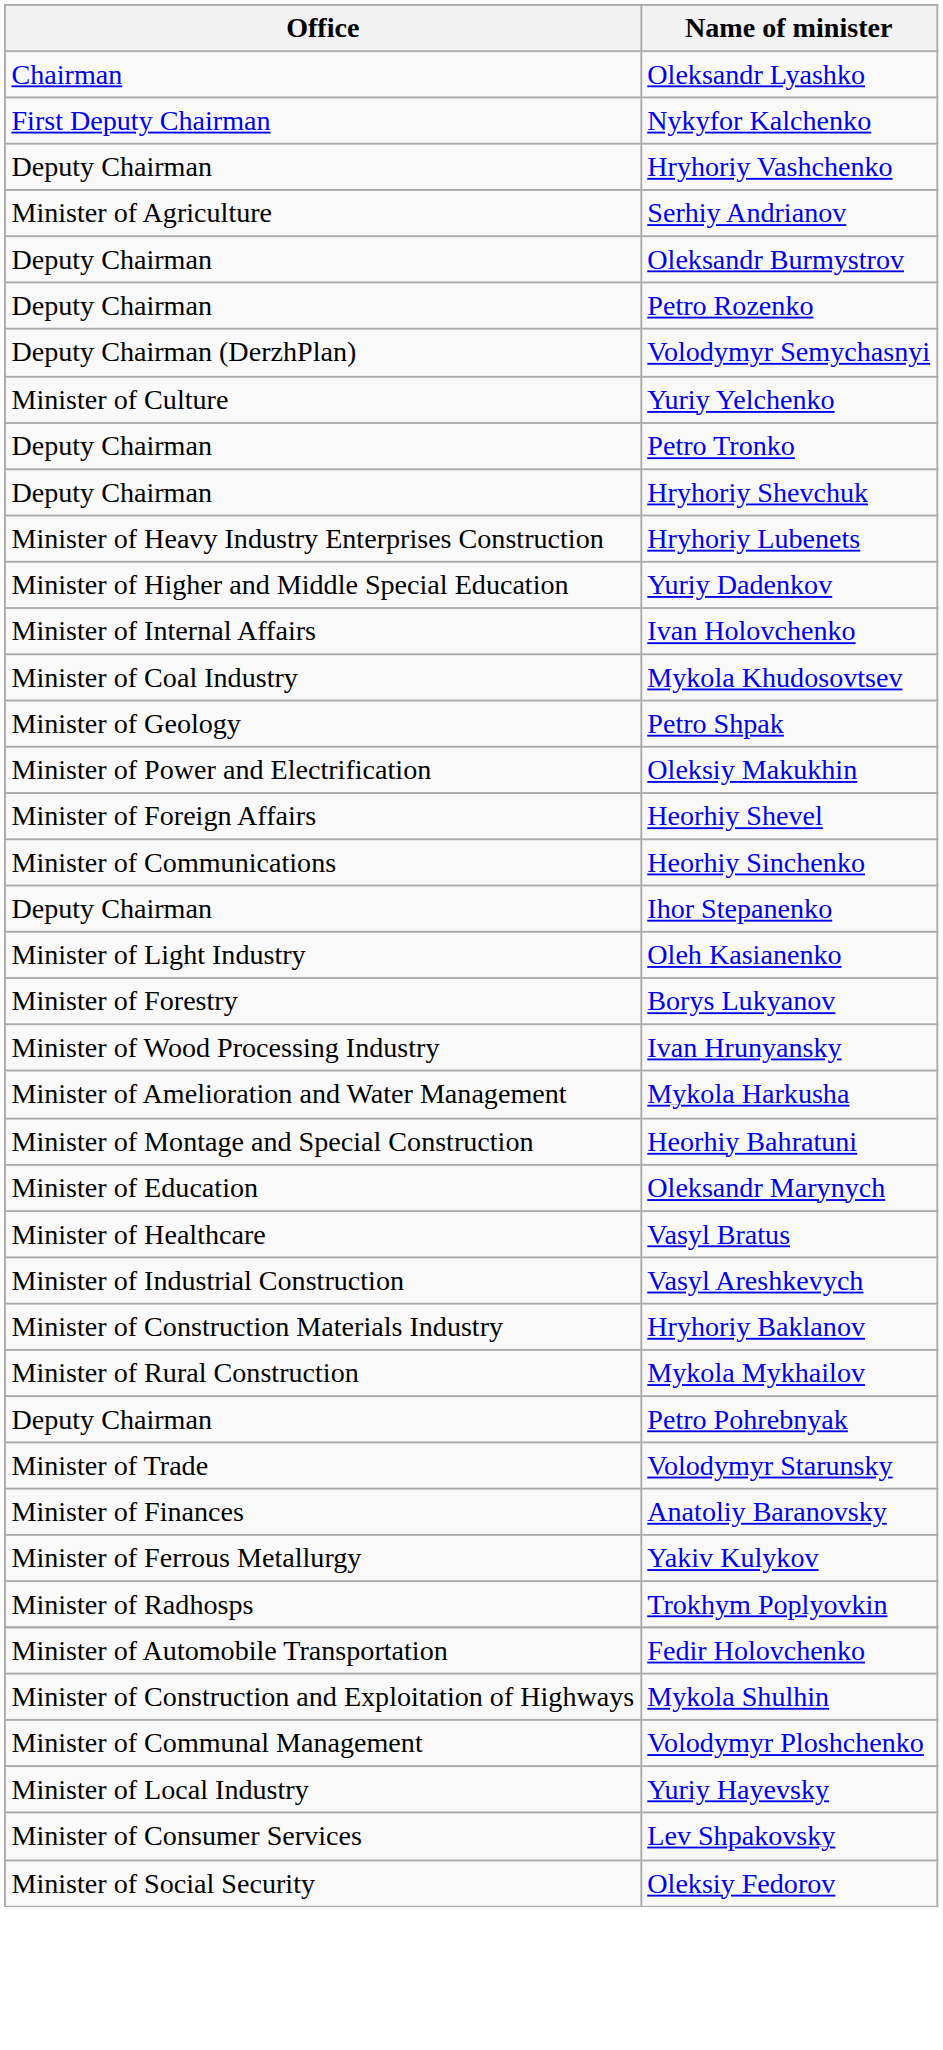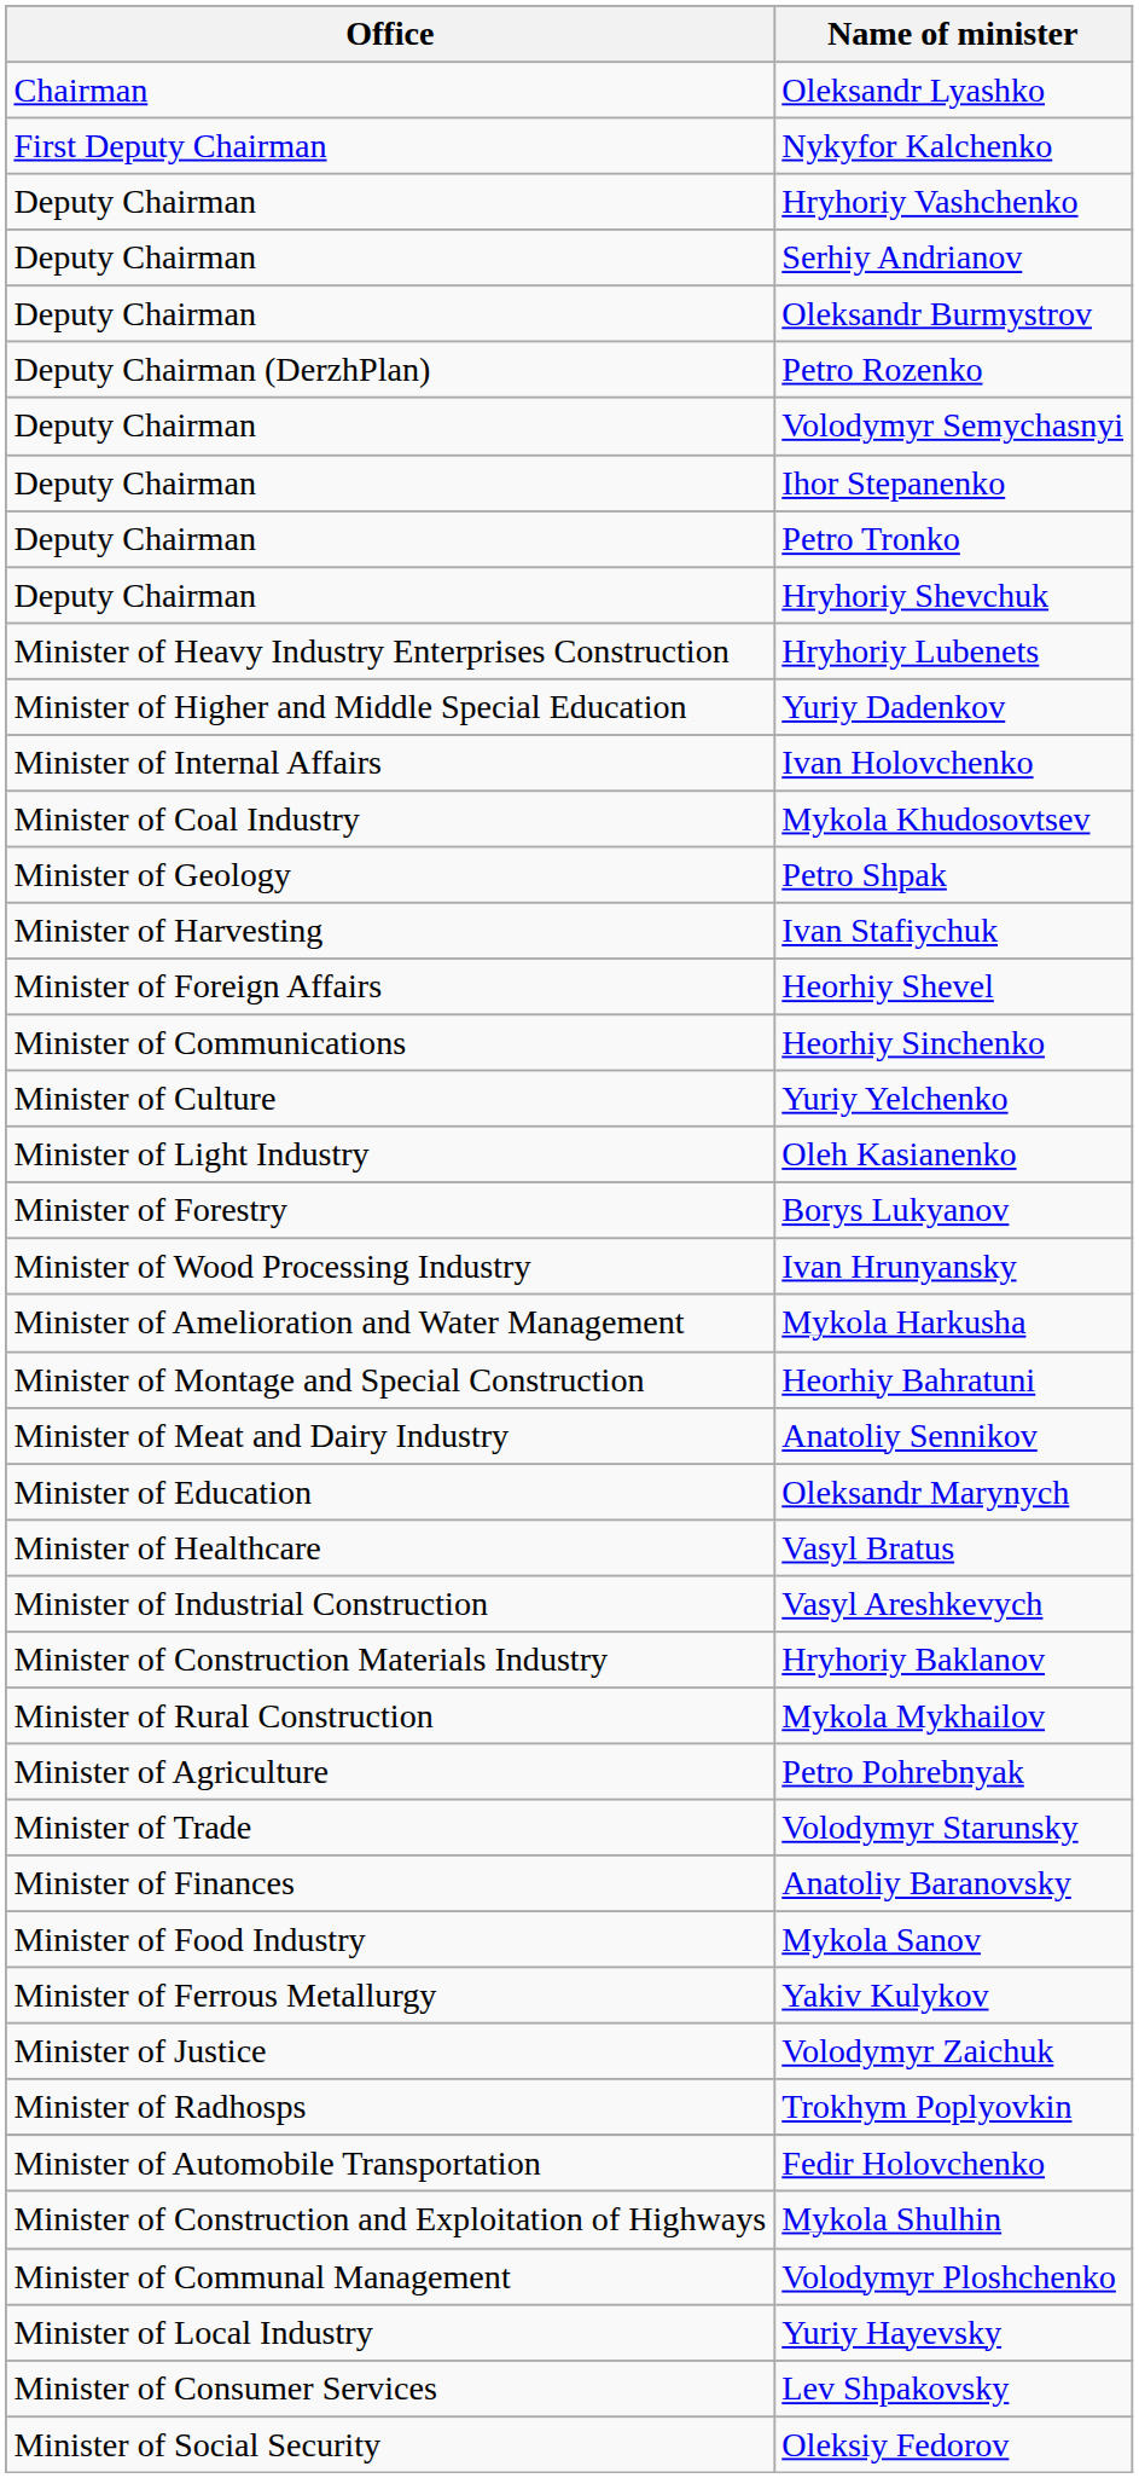 <table class="wikitable" style="font-size: 95%;">
 <tr>
 <th>Office</th>
 <th>Name of minister</th>
 </tr>
 <tr>
 <td><a href='#'>Chairman</a></td>
 <td><a href='#'>Oleksandr Lyashko</a></td>
 </tr>
 <tr>
 <td><a href='#'>First Deputy Chairman</a></td>
 <td><a href='#'>Nykyfor Kalchenko</a></td>
 </tr>
 <tr>
 <td>Deputy Chairman</td>
 <td><a href='#'>Hryhoriy Vashchenko</a></td>
 </tr>
 <tr>
-<td>Minister of Agriculture</td>
+<td>Deputy Chairman</td>
 <td><a href='#'>Serhiy Andrianov</a></td>
 </tr>
 <tr>
 <td>Deputy Chairman</td>
 <td><a href='#'>Oleksandr Burmystrov</a></td>
 </tr>
 <tr>
-<td>Deputy Chairman</td>
+<td>Deputy Chairman (DerzhPlan)</td>
 <td><a href='#'>Petro Rozenko</a></td>
 </tr>
 <tr>
-<td>Deputy Chairman (DerzhPlan)</td>
+<td>Deputy Chairman</td>
 <td><a href='#'>Volodymyr Semychasnyi</a></td>
 </tr>
 <tr>
-<td>Minister of Culture</td>
-<td><a href='#'>Yuriy Yelchenko</a></td>
+<td>Deputy Chairman</td>
+<td><a href='#'>Ihor Stepanenko</a></td>
 </tr>
 <tr>
 <td>Deputy Chairman</td>
 <td><a href='#'>Petro Tronko</a></td>
 </tr>
 <tr>
 <td>Deputy Chairman</td>
 <td><a href='#'>Hryhoriy Shevchuk</a></td>
 </tr>
 <tr>
 <td>Minister of Heavy Industry Enterprises Construction</td>
 <td><a href='#'>Hryhoriy Lubenets</a></td>
 </tr>
 <tr>
 <td>Minister of Higher and Middle Special Education</td>
 <td><a href='#'>Yuriy Dadenkov</a></td>
 </tr>
 <tr>
 <td>Minister of Internal Affairs</td>
 <td><a href='#'>Ivan Holovchenko</a></td>
 </tr>
 <tr>
 <td>Minister of Coal Industry</td>
 <td><a href='#'>Mykola Khudosovtsev</a></td>
 </tr>
 <tr>
 <td>Minister of Geology</td>
 <td><a href='#'>Petro Shpak</a></td>
 </tr>
 <tr>
-<td>Minister of Power and Electrification</td>
-<td><a href='#'>Oleksiy Makukhin</a></td>
+<td>Minister of Harvesting</td>
+<td><a href='#'>Ivan Stafiychuk</a></td>
 </tr>
 <tr>
 <td>Minister of Foreign Affairs</td>
 <td><a href='#'>Heorhiy Shevel</a></td>
 </tr>
 <tr>
 <td>Minister of Communications</td>
 <td><a href='#'>Heorhiy Sinchenko</a></td>
 </tr>
 <tr>
-<td>Deputy Chairman</td>
-<td><a href='#'>Ihor Stepanenko</a></td>
+<td>Minister of Culture</td>
+<td><a href='#'>Yuriy Yelchenko</a></td>
 </tr>
 <tr>
 <td>Minister of Light Industry</td>
 <td><a href='#'>Oleh Kasianenko</a></td>
 </tr>
 <tr>
 <td>Minister of Forestry</td>
 <td><a href='#'>Borys Lukyanov</a></td>
 </tr>
 <tr>
 <td>Minister of Wood Processing Industry</td>
 <td><a href='#'>Ivan Hrunyansky</a></td>
 </tr>
 <tr>
 <td>Minister of Amelioration and Water Management</td>
 <td><a href='#'>Mykola Harkusha</a></td>
 </tr>
 <tr>
 <td>Minister of Montage and Special Construction</td>
 <td><a href='#'>Heorhiy Bahratuni</a></td>
 </tr>
 <tr>
+<td>Minister of Meat and Dairy Industry</td>
+<td><a href='#'>Anatoliy Sennikov</a></td>
+</tr>
+<tr>
 <td>Minister of Education</td>
 <td><a href='#'>Oleksandr Marynych</a></td>
 </tr>
 <tr>
 <td>Minister of Healthcare</td>
 <td><a href='#'>Vasyl Bratus</a></td>
 </tr>
 <tr>
 <td>Minister of Industrial Construction</td>
 <td><a href='#'>Vasyl Areshkevych</a></td>
 </tr>
 <tr>
 <td>Minister of Construction Materials Industry</td>
 <td><a href='#'>Hryhoriy Baklanov</a></td>
 </tr>
 <tr>
 <td>Minister of Rural Construction</td>
 <td><a href='#'>Mykola Mykhailov</a></td>
 </tr>
 <tr>
-<td>Deputy Chairman</td>
+<td>Minister of Agriculture</td>
 <td><a href='#'>Petro Pohrebnyak</a></td>
 </tr>
 <tr>
 <td>Minister of Trade</td>
 <td><a href='#'>Volodymyr Starunsky</a></td>
 </tr>
 <tr>
 <td>Minister of Finances</td>
 <td><a href='#'>Anatoliy Baranovsky</a></td>
 </tr>
 <tr>
+<td>Minister of Food Industry</td>
+<td><a href='#'>Mykola Sanov</a></td>
+</tr>
+<tr>
 <td>Minister of Ferrous Metallurgy</td>
 <td><a href='#'>Yakiv Kulykov</a></td>
+</tr>
+<tr>
+<td>Minister of Justice</td>
+<td><a href='#'>Volodymyr Zaichuk</a></td>
 </tr>
 <tr>
 <td>Minister of Radhosps</td>
 <td><a href='#'>Trokhym Poplyovkin</a></td>
 </tr>
 <tr>
 </tr>
 <tr>
 <td>Minister of Automobile Transportation</td>
 <td><a href='#'>Fedir Holovchenko</a></td>
 </tr>
 <tr>
 <td>Minister of Construction and Exploitation of Highways</td>
 <td><a href='#'>Mykola Shulhin</a></td>
 </tr>
 <tr>
 <td>Minister of Communal Management</td>
 <td><a href='#'>Volodymyr Ploshchenko</a></td>
 </tr>
 <tr>
 <td>Minister of Local Industry</td>
 <td><a href='#'>Yuriy Hayevsky</a></td>
 </tr>
 <tr>
 <td>Minister of Consumer Services</td>
 <td><a href='#'>Lev Shpakovsky</a></td>
 </tr>
 <tr>
 <td>Minister of Social Security</td>
 <td><a href='#'>Oleksiy Fedorov</a></td>
 </tr>
 </table>
